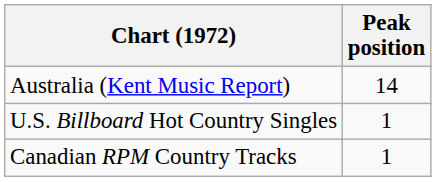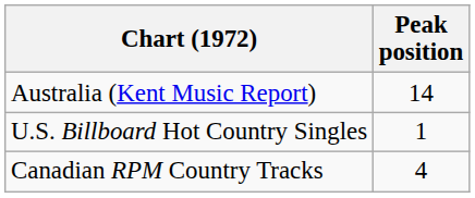 <table class="wikitable sortable">
 <tr>
 <th align="left">Chart (1972)</th>
 <th align="center">Peak<br>position</th>
 </tr>
 <tr>
 <td>Australia (<a href='#'>Kent Music Report</a>)</td>
 <td align="center">14</td>
 </tr>
 <tr>
 <td align="left">U.S. <em>Billboard</em> Hot Country Singles</td>
 <td align="center">1</td>
 </tr>
 <tr>
 <td align="left">Canadian <em>RPM</em> Country Tracks</td>
-<td align="center">1</td>
+<td align="center">4</td>
 </tr>
 </table>
